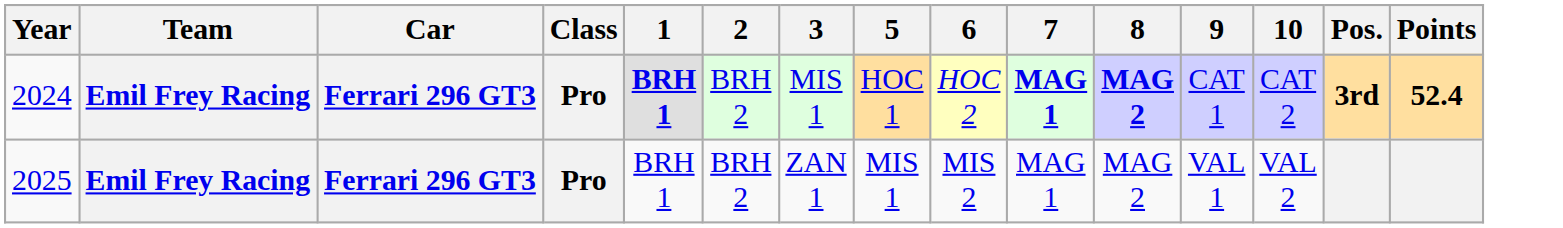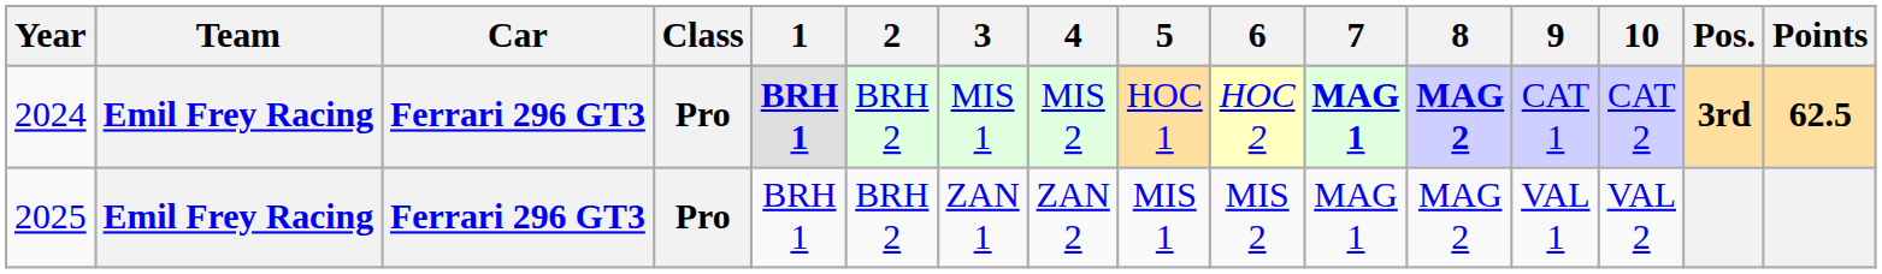 <table class="wikitable" border="1" style="text-align:center; font-size:90%;">
 <tr>
 <th>Year</th>
 <th>Team</th>
 <th>Car</th>
 <th>Class</th>
 <th>1</th>
 <th>2</th>
 <th>3</th>
+<th>4</th>
 <th>5</th>
 <th>6</th>
 <th>7</th>
 <th>8</th>
 <th>9</th>
 <th>10</th>
 <th>Pos.</th>
 <th>Points</th>
 </tr>
 <tr>
 <td><a href='#'>2024</a></td>
 <th><a href='#'>Emil Frey Racing</a></th>
 <th><a href='#'>Ferrari 296 GT3</a></th>
 <th>Pro</th>
 <td style="background:#DFDFDF;"><strong><a href='#'>BRH<br>1</a></strong><br></td>
 <td style="background:#DFFFDF;"><a href='#'>BRH<br>2</a><br></td>
 <td style="background:#DFFFDF;"><a href='#'>MIS<br>1</a><br></td>
+<td style="background:#DFFFDF;"><a href='#'>MIS<br>2</a><br></td>
 <td style="background:#FFDF9F;"><a href='#'>HOC<br>1</a><br></td>
 <td style="background:#FFFFBF;"><em><a href='#'>HOC<br>2</a></em><br></td>
 <td style="background:#DFFFDF;"><strong><a href='#'>MAG<br>1</a></strong><br></td>
 <td style="background:#CFCFFF;"><strong><a href='#'>MAG<br>2</a><br></strong></td>
 <td style="background:#CFCFFF;"><a href='#'>CAT<br>1</a><br></td>
 <td style="background:#CFCFFF;"><a href='#'>CAT<br>2</a><br></td>
 <th style="background:#FFDF9F;">3rd</th>
-<th style="background:#FFDF9F;">52.4</th>
+<th style="background:#FFDF9F;">62.5</th>
 </tr>
 <tr>
 <td><a href='#'>2025</a></td>
 <th><a href='#'>Emil Frey Racing</a></th>
 <th><a href='#'>Ferrari 296 GT3</a></th>
 <th>Pro</th>
 <td style="background:#;"><a href='#'>BRH<br>1</a><br></td>
 <td style="background:#;"><a href='#'>BRH<br>2</a><br></td>
 <td style="background:#;"><a href='#'>ZAN<br>1</a><br></td>
+<td style="background:#;"><a href='#'>ZAN<br>2</a><br></td>
 <td style="background:#;"><a href='#'>MIS<br>1</a><br></td>
 <td style="background:#;"><a href='#'>MIS<br>2</a><br></td>
 <td style="background:#;"><a href='#'>MAG<br>1</a><br></td>
 <td style="background:#;"><a href='#'>MAG<br>2</a><br></td>
 <td style="background:#;"><a href='#'>VAL<br>1</a><br></td>
 <td style="background:#;"><a href='#'>VAL<br>2</a><br></td>
 <th></th>
 <th></th>
 </tr>
 </table>
